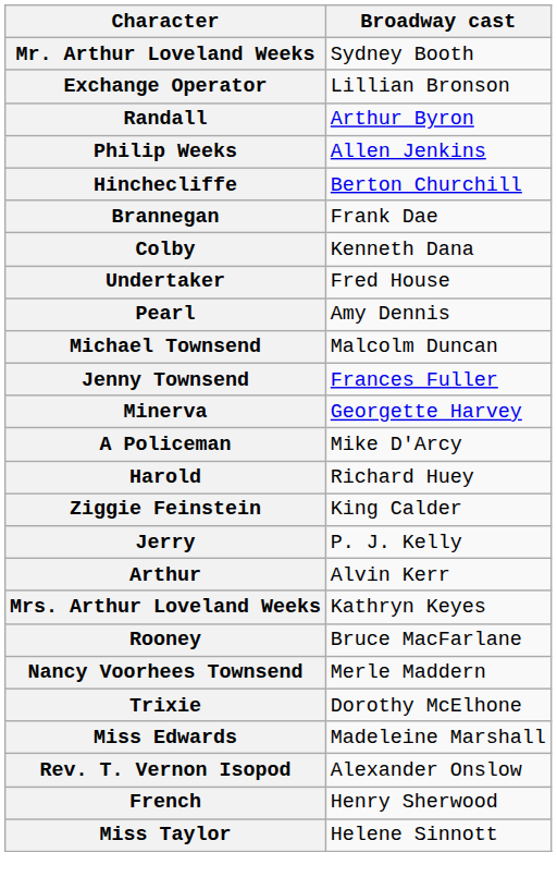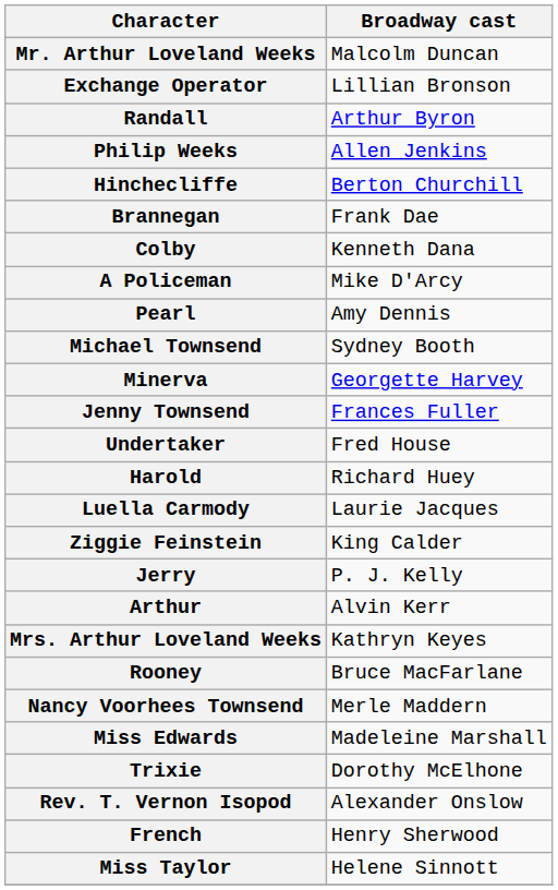 <table class="wikitable plainrowheaders">
 <tr>
 <th scope="col">Character</th>
 <th scope="col">Broadway cast</th>
 </tr>
 <tr>
 <th scope="row">Mr. Arthur Loveland Weeks</th>
-<td>Sydney Booth</td>
+<td>Malcolm Duncan</td>
 </tr>
 <tr>
 <th scope="row">Exchange Operator</th>
 <td>Lillian Bronson</td>
 </tr>
 <tr>
 <th scope="row">Randall</th>
 <td><a href='#'>Arthur Byron</a></td>
 </tr>
 <tr>
 <th scope="row">Philip Weeks</th>
 <td><a href='#'>Allen Jenkins</a></td>
 </tr>
 <tr>
 <th scope="row">Hinchecliffe</th>
 <td><a href='#'>Berton Churchill</a></td>
 </tr>
 <tr>
 <th scope="row">Brannegan</th>
 <td>Frank Dae</td>
 </tr>
 <tr>
 <th scope="row">Colby</th>
 <td>Kenneth Dana</td>
 </tr>
 <tr>
-<th scope="row">Undertaker</th>
-<td>Fred House</td>
+<th scope="row">A Policeman</th>
+<td>Mike D'Arcy</td>
 </tr>
 <tr>
 <th scope="row">Pearl</th>
 <td>Amy Dennis</td>
 </tr>
 <tr>
 <th scope="row">Michael Townsend</th>
-<td>Malcolm Duncan</td>
+<td>Sydney Booth</td>
+</tr>
+<tr>
+<th scope="row">Minerva</th>
+<td><a href='#'>Georgette Harvey</a></td>
 </tr>
 <tr>
 <th scope="row">Jenny Townsend</th>
 <td><a href='#'>Frances Fuller</a></td>
 </tr>
 <tr>
-<th scope="row">Minerva</th>
-<td><a href='#'>Georgette Harvey</a></td>
-</tr>
-<tr>
-<th scope="row">A Policeman</th>
-<td>Mike D'Arcy</td>
+<th scope="row">Undertaker</th>
+<td>Fred House</td>
 </tr>
 <tr>
 <th scope="row">Harold</th>
 <td>Richard Huey</td>
+</tr>
+<tr>
+<th scope="row">Luella Carmody</th>
+<td>Laurie Jacques</td>
 </tr>
 <tr>
 <th scope="row">Ziggie Feinstein</th>
 <td>King Calder</td>
 </tr>
 <tr>
 <th scope="row">Jerry</th>
 <td>P. J. Kelly</td>
 </tr>
 <tr>
 <th scope="row">Arthur</th>
 <td>Alvin Kerr</td>
 </tr>
 <tr>
 <th scope="row">Mrs. Arthur Loveland Weeks</th>
 <td>Kathryn Keyes</td>
 </tr>
 <tr>
 <th scope="row">Rooney</th>
 <td>Bruce MacFarlane</td>
 </tr>
 <tr>
 <th scope="row">Nancy Voorhees Townsend</th>
 <td>Merle Maddern</td>
 </tr>
 <tr>
+<th scope="row">Miss Edwards</th>
+<td>Madeleine Marshall</td>
+</tr>
+<tr>
 <th scope="row">Trixie</th>
 <td>Dorothy McElhone</td>
-</tr>
-<tr>
-<th scope="row">Miss Edwards</th>
-<td>Madeleine Marshall</td>
 </tr>
 <tr>
 <th scope="row">Rev. T. Vernon Isopod</th>
 <td>Alexander Onslow</td>
 </tr>
 <tr>
 <th scope="row">French</th>
 <td>Henry Sherwood</td>
 </tr>
 <tr>
 <th scope="row">Miss Taylor</th>
 <td>Helene Sinnott</td>
 </tr>
 <tr>
 </tr>
 </table>
